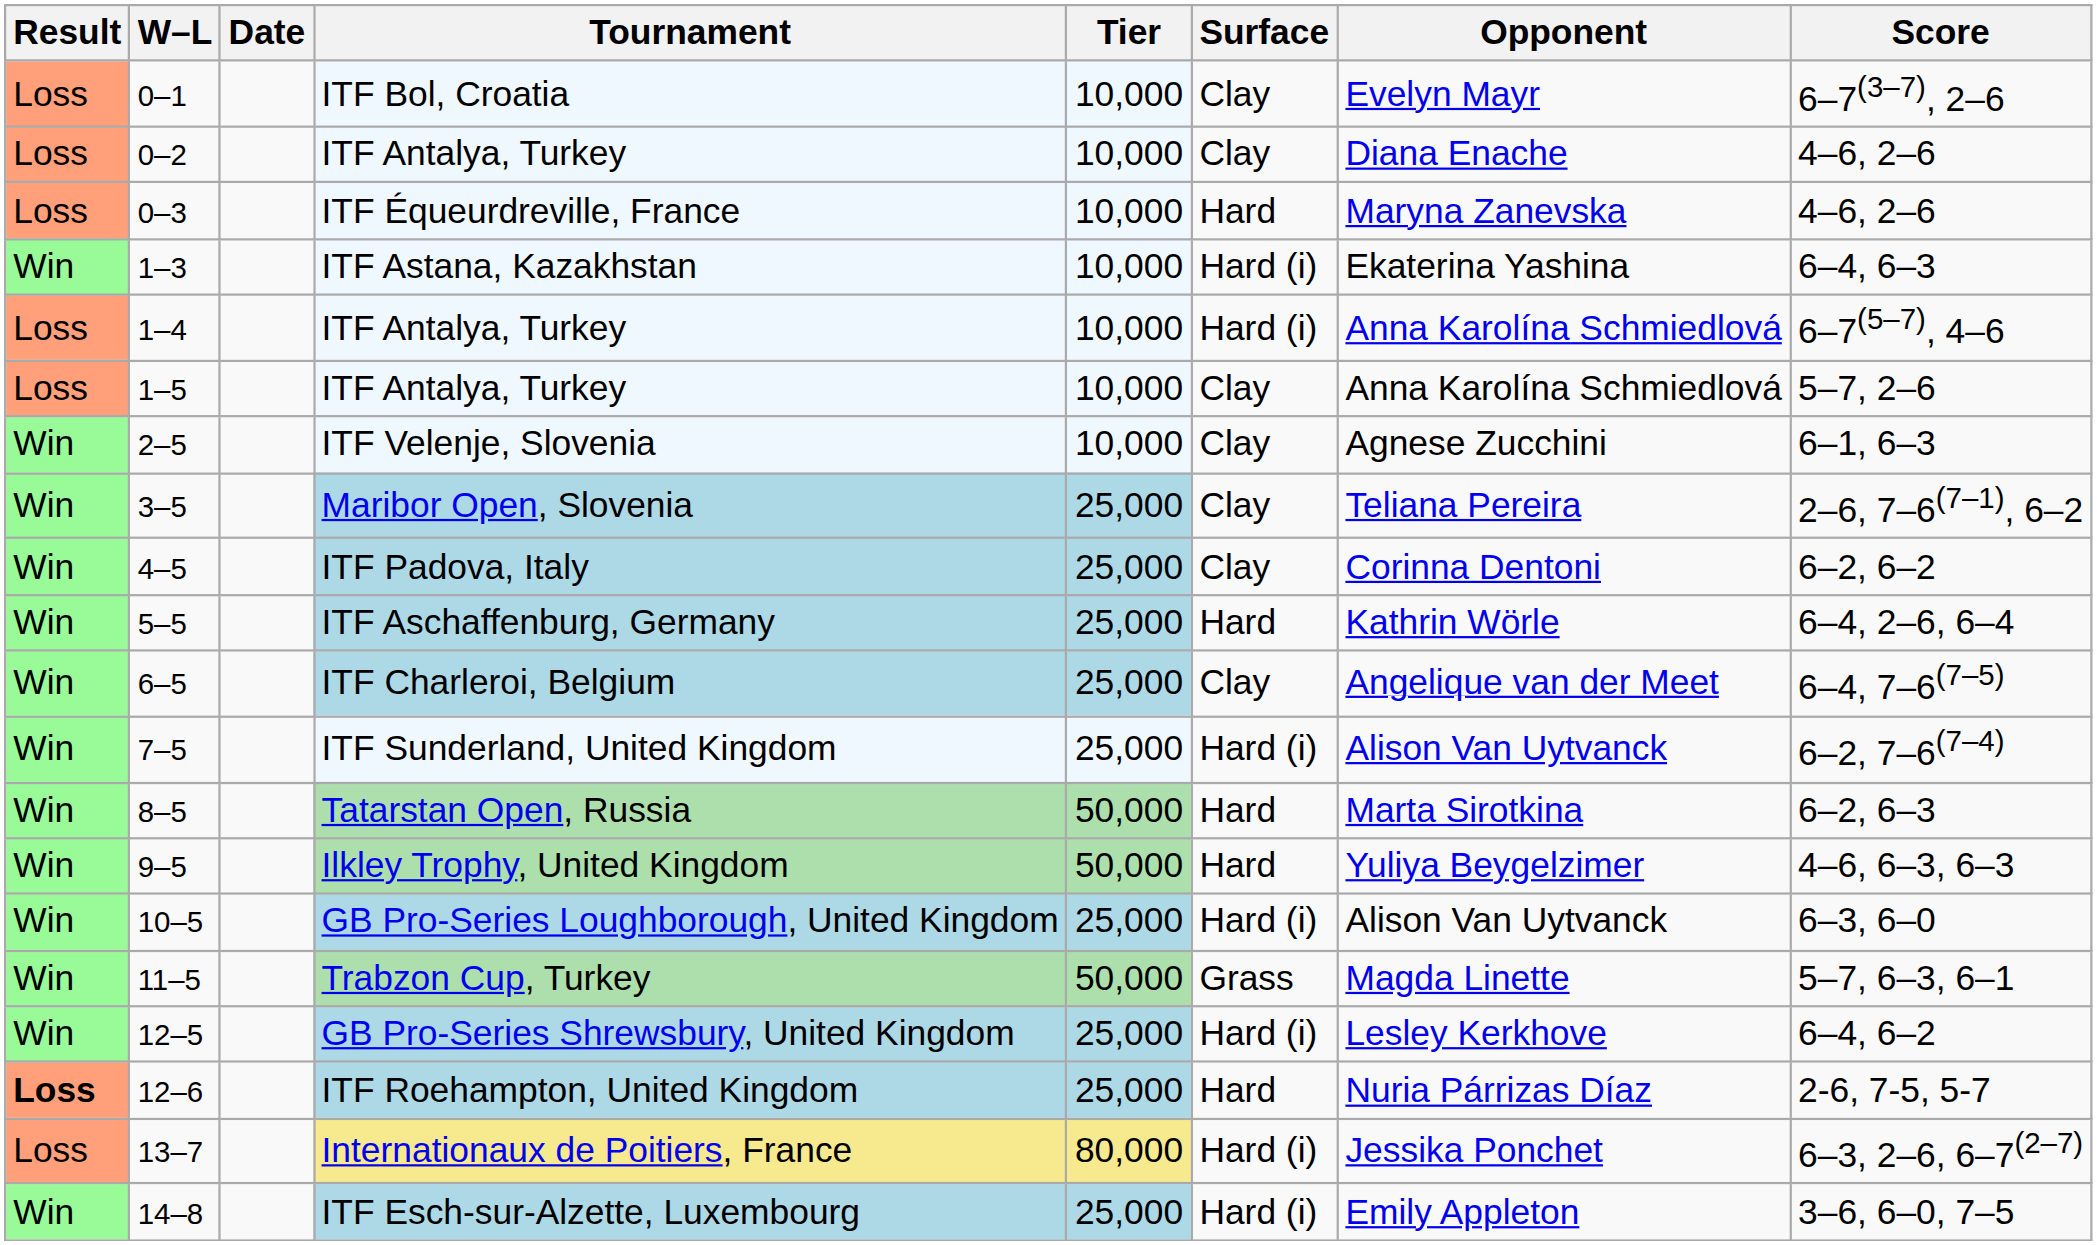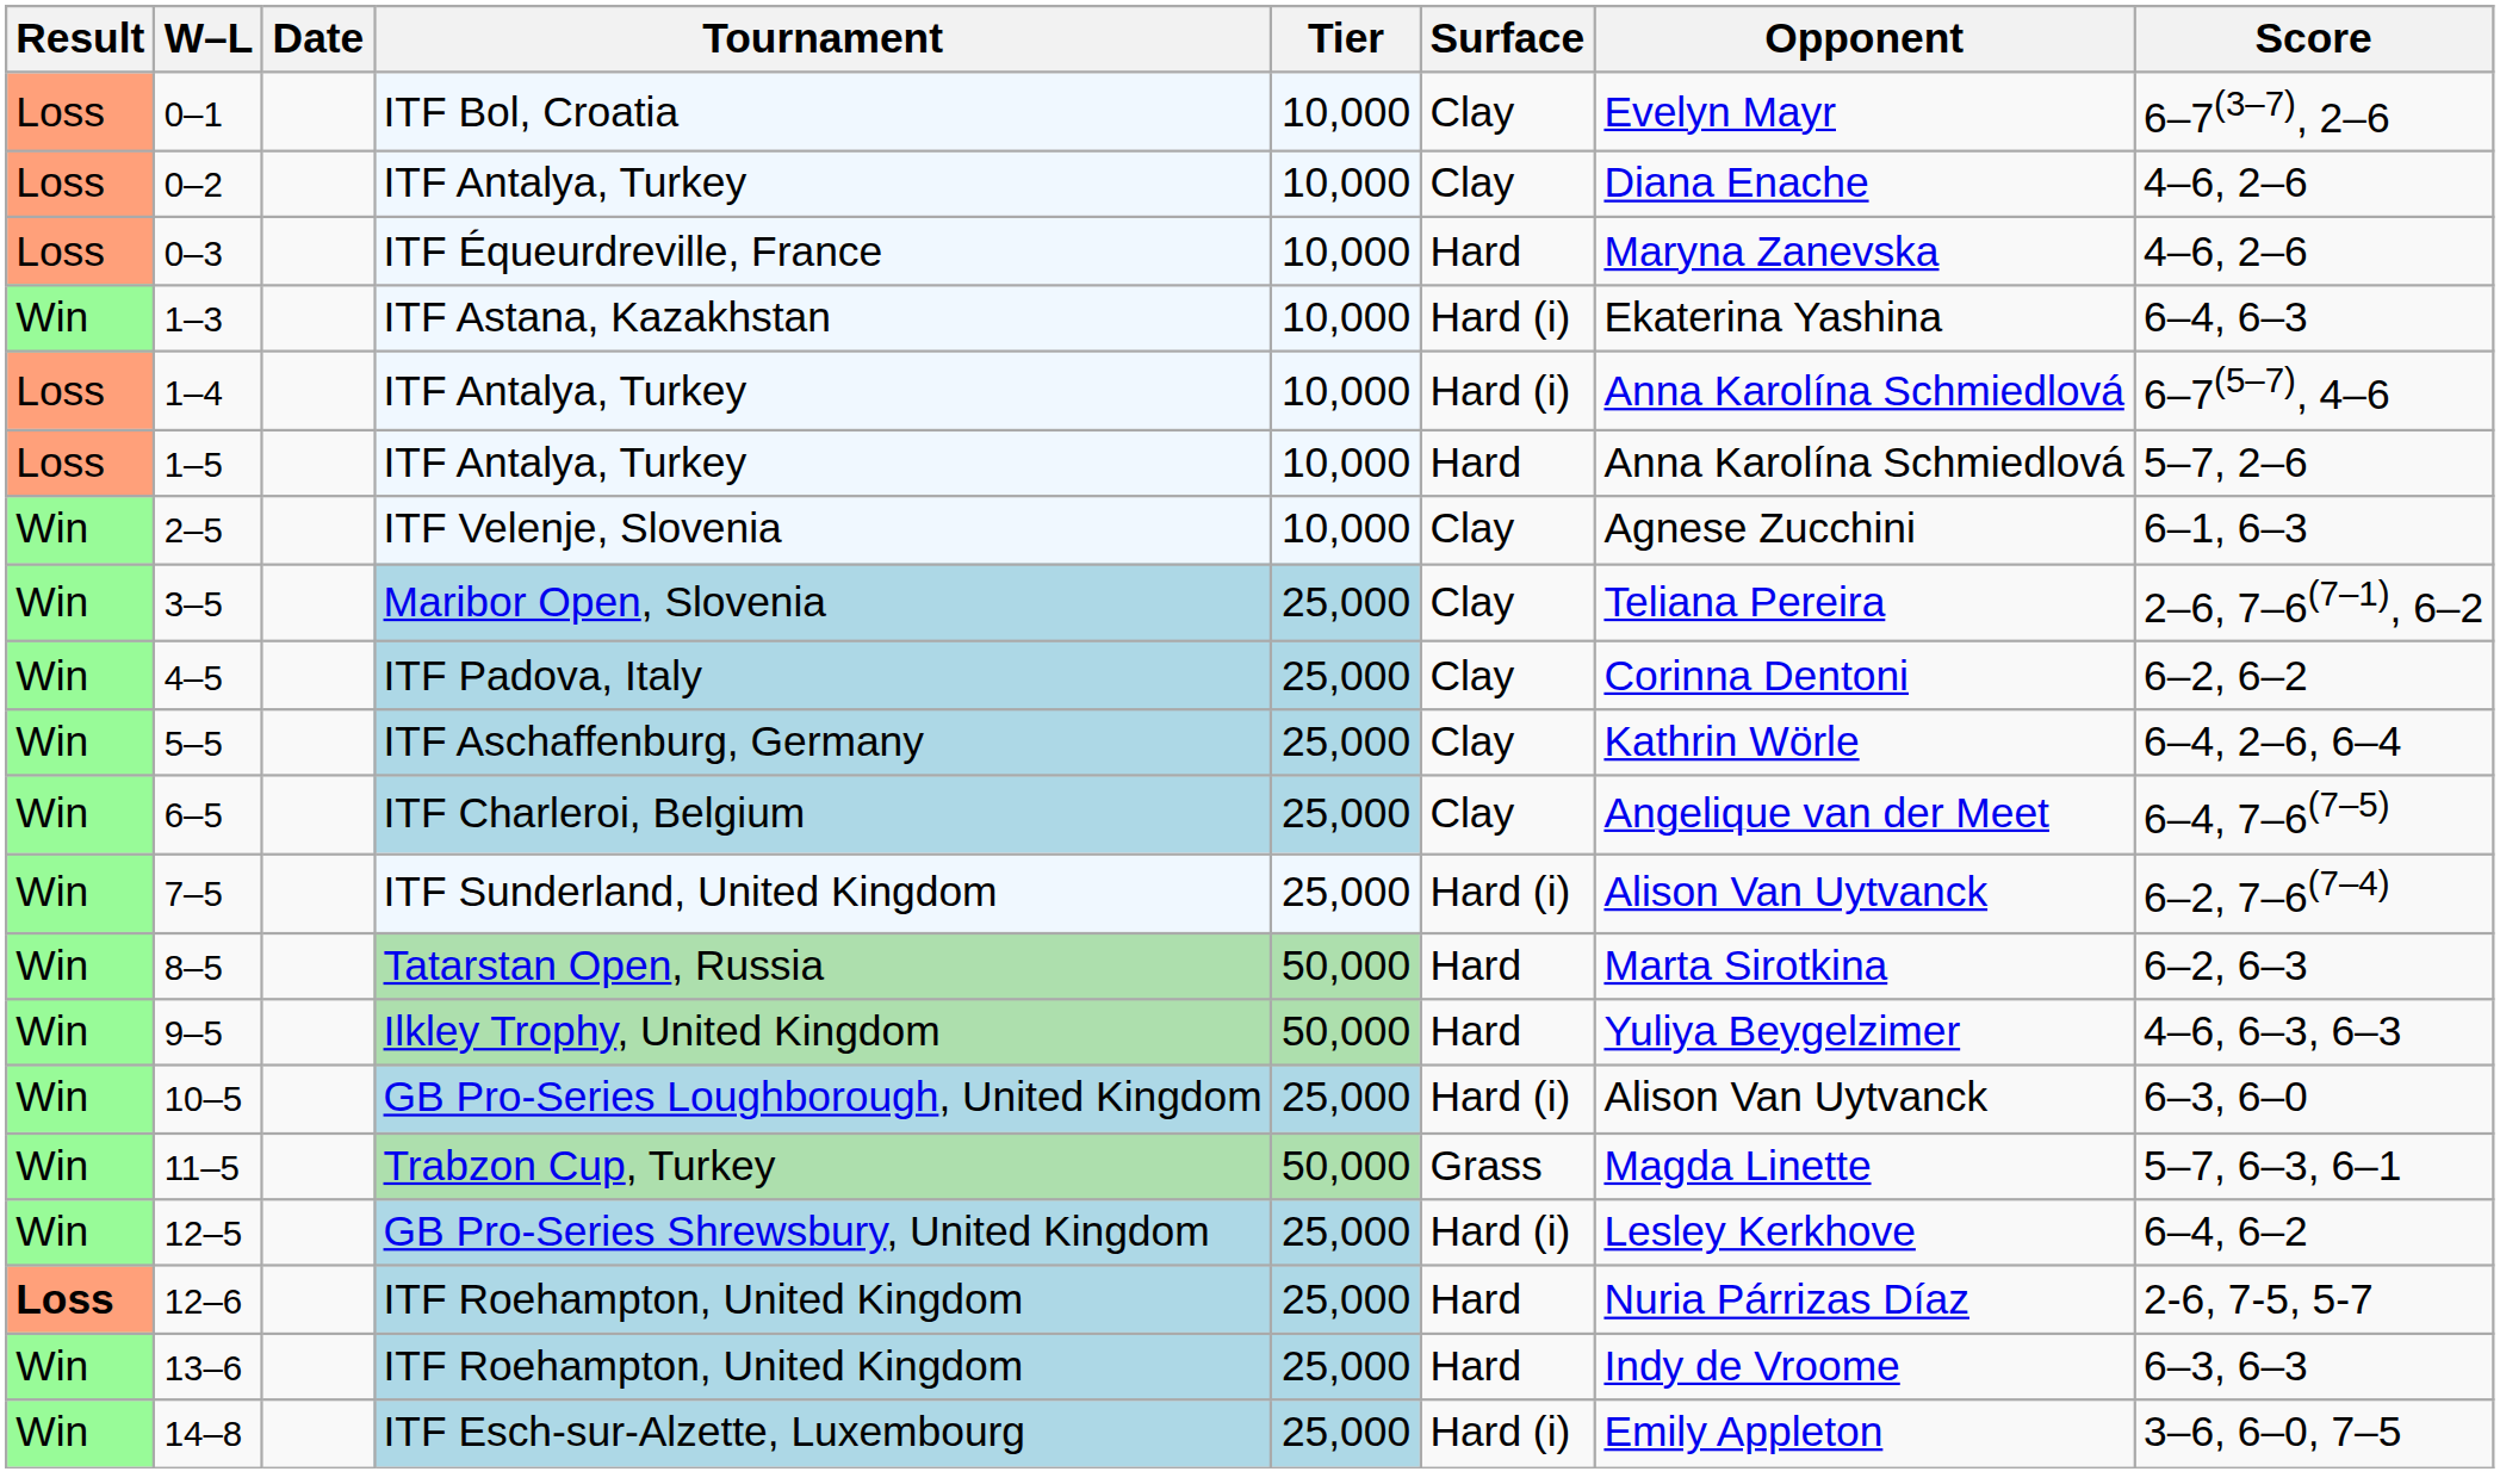 <table class="sortable wikitable nowrap">
 <tr>
 <th>Result</th>
 <th class="unsortable">W–L</th>
 <th>Date</th>
 <th>Tournament</th>
 <th>Tier</th>
 <th>Surface</th>
 <th>Opponent</th>
 <th class="unsortable">Score</th>
 </tr>
 <tr>
 <td style="background:#ffa07a;">Loss</td>
 <td><small>0–1</small></td>
 <td></td>
 <td style="background:#f0f8ff;">ITF Bol, Croatia</td>
 <td style="background:#f0f8ff;">10,000</td>
 <td>Clay</td>
 <td> <a href='#'>Evelyn Mayr</a></td>
 <td>6–7<sup>(3–7)</sup>, 2–6</td>
 </tr>
 <tr>
 <td style="background:#ffa07a;">Loss</td>
 <td><small>0–2</small></td>
 <td></td>
 <td style="background:#f0f8ff;">ITF Antalya, Turkey</td>
 <td style="background:#f0f8ff;">10,000</td>
 <td>Clay</td>
 <td> <a href='#'>Diana Enache</a></td>
 <td>4–6, 2–6</td>
 </tr>
 <tr>
 <td style="background:#ffa07a;">Loss</td>
 <td><small>0–3</small></td>
 <td></td>
 <td style="background:#f0f8ff;">ITF Équeurdreville, France</td>
 <td style="background:#f0f8ff;">10,000</td>
 <td>Hard</td>
 <td> <a href='#'>Maryna Zanevska</a></td>
 <td>4–6, 2–6</td>
 </tr>
 <tr>
 <td style="background:#98fb98;">Win</td>
 <td><small>1–3</small></td>
 <td></td>
 <td style="background:#f0f8ff;">ITF Astana, Kazakhstan</td>
 <td style="background:#f0f8ff;">10,000</td>
 <td>Hard (i)</td>
 <td> Ekaterina Yashina</td>
 <td>6–4, 6–3</td>
 </tr>
 <tr>
 <td style="background:#ffa07a;">Loss</td>
 <td><small>1–4</small></td>
 <td></td>
 <td style="background:#f0f8ff;">ITF Antalya, Turkey</td>
 <td style="background:#f0f8ff;">10,000</td>
 <td>Hard (i)</td>
 <td> <a href='#'>Anna Karolína Schmiedlová</a></td>
 <td>6–7<sup>(5–7)</sup>, 4–6</td>
 </tr>
 <tr>
 <td style="background:#ffa07a;">Loss</td>
 <td><small>1–5</small></td>
 <td></td>
 <td style="background:#f0f8ff;">ITF Antalya, Turkey</td>
 <td style="background:#f0f8ff;">10,000</td>
-<td>Clay</td>
+<td>Hard</td>
 <td> Anna Karolína Schmiedlová</td>
 <td>5–7, 2–6</td>
 </tr>
 <tr>
 <td style="background:#98fb98;">Win</td>
 <td><small>2–5</small></td>
 <td></td>
 <td style="background:#f0f8ff;">ITF Velenje, Slovenia</td>
 <td style="background:#f0f8ff;">10,000</td>
 <td>Clay</td>
 <td> Agnese Zucchini</td>
 <td>6–1, 6–3</td>
 </tr>
 <tr>
 <td style="background:#98fb98;">Win</td>
 <td><small>3–5</small></td>
 <td></td>
 <td style="background:lightblue;"><a href='#'>Maribor Open</a>, Slovenia</td>
 <td style="background:lightblue;">25,000</td>
 <td>Clay</td>
 <td> <a href='#'>Teliana Pereira</a></td>
 <td>2–6, 7–6<sup>(7–1)</sup>, 6–2</td>
 </tr>
 <tr>
 <td style="background:#98fb98;">Win</td>
 <td><small>4–5</small></td>
 <td></td>
 <td style="background:lightblue;">ITF Padova, Italy</td>
 <td style="background:lightblue;">25,000</td>
 <td>Clay</td>
 <td> <a href='#'>Corinna Dentoni</a></td>
 <td>6–2, 6–2</td>
 </tr>
 <tr>
 <td style="background:#98fb98;">Win</td>
 <td><small>5–5</small></td>
 <td></td>
 <td style="background:lightblue;">ITF Aschaffenburg, Germany</td>
 <td style="background:lightblue;">25,000</td>
-<td>Hard</td>
+<td>Clay</td>
 <td> <a href='#'>Kathrin Wörle</a></td>
 <td>6–4, 2–6, 6–4</td>
 </tr>
 <tr>
 <td style="background:#98fb98;">Win</td>
 <td><small>6–5</small></td>
 <td></td>
 <td style="background:lightblue;">ITF Charleroi, Belgium</td>
 <td style="background:lightblue;">25,000</td>
 <td>Clay</td>
 <td> <a href='#'>Angelique van der Meet</a></td>
 <td>6–4, 7–6<sup>(7–5)</sup></td>
 </tr>
 <tr>
 <td style="background:#98fb98;">Win</td>
 <td><small>7–5</small></td>
 <td></td>
 <td style="background:#f0f8ff;">ITF Sunderland, United Kingdom</td>
 <td style="background:#f0f8ff;">25,000</td>
 <td>Hard (i)</td>
 <td> <a href='#'>Alison Van Uytvanck</a></td>
 <td>6–2, 7–6<sup>(7–4)</sup></td>
 </tr>
 <tr>
 <td style="background:#98fb98;">Win</td>
 <td><small>8–5</small></td>
 <td><a href='#'></a></td>
 <td style="background:#addfad;"><a href='#'>Tatarstan Open</a>, Russia</td>
 <td style="background:#addfad;">50,000</td>
 <td>Hard</td>
 <td> <a href='#'>Marta Sirotkina</a></td>
 <td>6–2, 6–3</td>
 </tr>
 <tr>
 <td style="background:#98fb98;">Win</td>
 <td><small>9–5</small></td>
 <td><a href='#'></a></td>
 <td style="background:#addfad;"><a href='#'>Ilkley Trophy</a>, United Kingdom</td>
 <td style="background:#addfad;">50,000</td>
 <td>Hard</td>
 <td> <a href='#'>Yuliya Beygelzimer</a></td>
 <td>4–6, 6–3, 6–3</td>
 </tr>
 <tr>
 <td style="background:#98fb98;">Win</td>
 <td><small>10–5</small></td>
 <td></td>
 <td style="background:lightblue;"><a href='#'>GB Pro-Series Loughborough</a>, United Kingdom</td>
 <td style="background:lightblue;">25,000</td>
 <td>Hard (i)</td>
 <td> Alison Van Uytvanck</td>
 <td>6–3, 6–0</td>
 </tr>
 <tr>
 <td style="background:#98fb98;">Win</td>
 <td><small>11–5</small></td>
 <td><a href='#'></a></td>
 <td style="background:#addfad;"><a href='#'>Trabzon Cup</a>, Turkey</td>
 <td style="background:#addfad;">50,000</td>
 <td>Grass</td>
 <td> <a href='#'>Magda Linette</a></td>
 <td>5–7, 6–3, 6–1</td>
 </tr>
 <tr>
 <td style="background:#98fb98;">Win</td>
 <td><small>12–5</small></td>
 <td></td>
 <td style="background:lightblue;"><a href='#'>GB Pro-Series Shrewsbury</a>, United Kingdom</td>
 <td style="background:lightblue;">25,000</td>
 <td>Hard (i)</td>
 <td> <a href='#'>Lesley Kerkhove</a></td>
 <td>6–4, 6–2</td>
 </tr>
 <tr>
 <td style="background:#ffa07a;"><strong>Loss</strong></td>
 <td><small>12–6</small></td>
 <td></td>
 <td style="background:lightblue;">ITF Roehampton, United Kingdom</td>
 <td style="background:lightblue;">25,000</td>
 <td>Hard</td>
 <td> <a href='#'>Nuria Párrizas Díaz</a></td>
 <td>2-6, 7-5, 5-7</td>
 </tr>
 <tr>
-<td style="background:#ffa07a;">Loss</td>
-<td><small>13–7</small></td>
-<td><a href='#'></a></td>
-<td style="background:#f7e98e;"><a href='#'>Internationaux de Poitiers</a>, France</td>
-<td style="background:#f7e98e;">80,000</td>
-<td>Hard (i)</td>
-<td> <a href='#'>Jessika Ponchet</a></td>
-<td>6–3, 2–6, 6–7<sup>(2–7)</sup></td>
+<td style="background:#98fb98;">Win</td>
+<td><small>13–6</small></td>
+<td></td>
+<td style="background:lightblue;">ITF Roehampton, United Kingdom</td>
+<td style="background:lightblue;">25,000</td>
+<td>Hard</td>
+<td> <a href='#'>Indy de Vroome</a></td>
+<td>6–3, 6–3</td>
 </tr>
 <tr>
 <td style="background:#98fb98;">Win</td>
 <td><small>14–8</small></td>
 <td></td>
 <td style="background:lightblue;">ITF Esch-sur-Alzette, Luxembourg</td>
 <td style="background:lightblue;">25,000</td>
 <td>Hard (i)</td>
 <td> <a href='#'>Emily Appleton</a></td>
 <td>3–6, 6–0, 7–5</td>
 </tr>
 </table>
